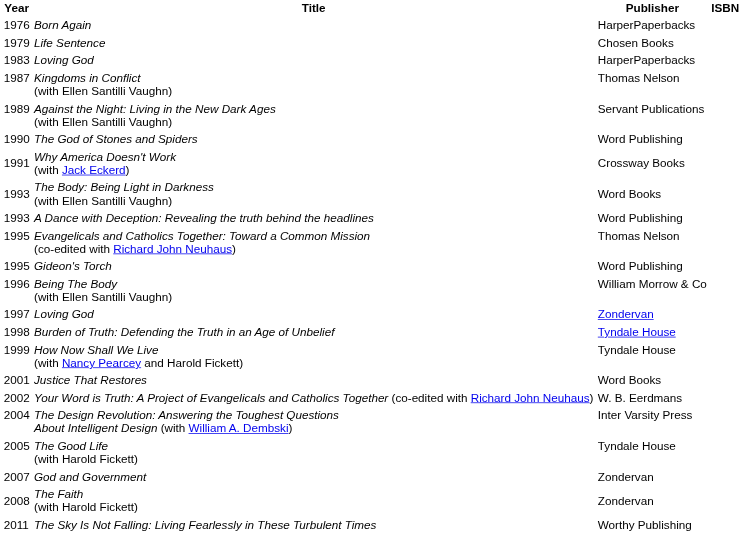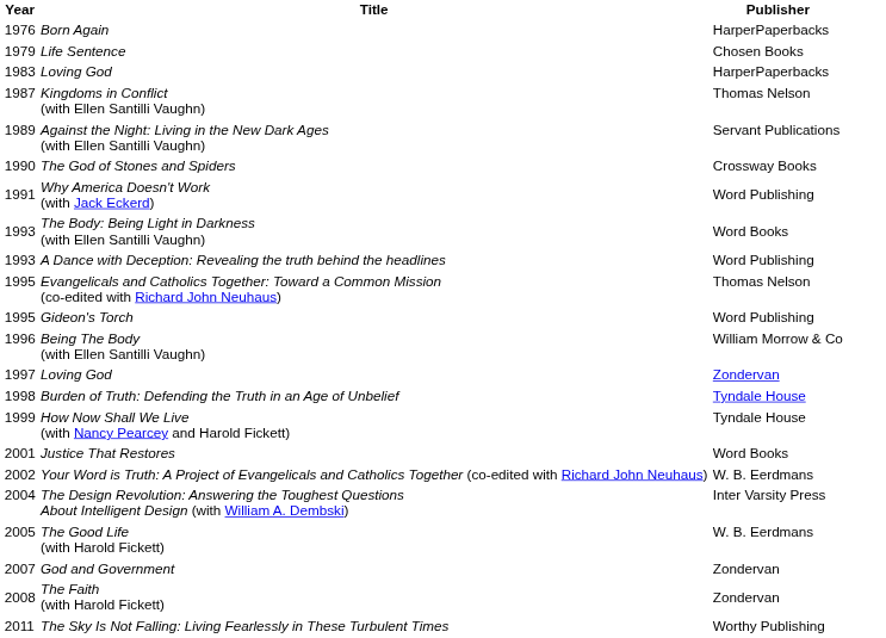 <table class=same-bg cellspacing=4>
 <tr>
 <th>Year</th>
 <th>Title</th>
 <th>Publisher</th>
-<th>ISBN</th>
 </tr>
 <tr>
 <td>1976</td>
 <td><em>Born Again</em></td>
 <td>HarperPaperbacks</td>
-<td></td>
 </tr>
 <tr>
 <td>1979</td>
 <td><em>Life Sentence</em></td>
 <td>Chosen Books</td>
-<td></td>
 </tr>
 <tr>
 <td>1983</td>
 <td><em>Loving God</em></td>
 <td>HarperPaperbacks</td>
-<td></td>
 </tr>
 <tr valign=top>
 <td>1987</td>
 <td><em>Kingdoms in Conflict</em><br>(with Ellen Santilli Vaughn)</td>
 <td>Thomas Nelson</td>
-<td></td>
 </tr>
 <tr valign=top>
 <td>1989</td>
 <td><em>Against the Night: Living in the New Dark Ages</em><br>(with Ellen Santilli Vaughn)</td>
 <td>Servant Publications</td>
-<td></td>
 </tr>
 <tr>
 <td>1990</td>
 <td><em>The God of Stones and Spiders</em></td>
-<td>Word Publishing</td>
-<td></td>
+<td>Crossway Books</td>
 </tr>
 <tr>
 <td>1991</td>
 <td><em>Why America Doesn't Work</em><br>(with <a href='#'>Jack Eckerd</a>)</td>
-<td>Crossway Books</td>
-<td></td>
+<td>Word Publishing</td>
 </tr>
 <tr>
 <td>1993</td>
 <td><em>The Body: Being Light in Darkness</em><br>(with Ellen Santilli Vaughn)</td>
 <td>Word Books</td>
-<td></td>
 </tr>
 <tr>
 <td>1993</td>
 <td><em>A Dance with Deception: Revealing the truth behind the headlines</em></td>
 <td>Word Publishing</td>
-<td></td>
 </tr>
 <tr valign=top>
 <td>1995</td>
 <td><em>Evangelicals and Catholics Together: Toward a Common Mission</em><br>(co-edited with <a href='#'>Richard John Neuhaus</a>)</td>
 <td>Thomas Nelson</td>
-<td></td>
 </tr>
 <tr valign=top>
 <td>1995</td>
 <td><em>Gideon's Torch</em></td>
 <td>Word Publishing</td>
-<td></td>
 </tr>
 <tr valign=top>
 <td>1996</td>
 <td><em>Being The Body</em><br>(with Ellen Santilli Vaughn)</td>
 <td>William Morrow & Co</td>
-<td></td>
 </tr>
 <tr valign=top>
 <td>1997</td>
 <td><em>Loving God</em></td>
 <td><a href='#'>Zondervan</a></td>
-<td></td>
 </tr>
 <tr>
 <td>1998</td>
 <td><em>Burden of Truth: Defending the Truth in an Age of Unbelief</em></td>
 <td><a href='#'>Tyndale House</a></td>
-<td></td>
 </tr>
 <tr valign=top>
 <td>1999</td>
 <td><em>How Now Shall We Live</em><br>(with <a href='#'>Nancy Pearcey</a> and Harold Fickett)</td>
 <td>Tyndale House</td>
-<td></td>
 </tr>
 <tr>
 <td>2001</td>
 <td><em>Justice That Restores</em></td>
 <td>Word Books</td>
-<td></td>
 </tr>
 <tr valign=top>
 <td>2002</td>
 <td><em>Your Word is Truth: A Project of Evangelicals and Catholics Together</em> (co-edited with <a href='#'>Richard John Neuhaus</a>)</td>
 <td>W. B. Eerdmans</td>
-<td></td>
 </tr>
 <tr valign=top>
 <td>2004</td>
 <td><em>The Design Revolution: Answering the Toughest Questions<br>About Intelligent Design</em> (with <a href='#'>William A. Dembski</a>)</td>
 <td>Inter Varsity Press</td>
-<td></td>
 </tr>
 <tr valign=top>
 <td>2005</td>
 <td><em>The Good Life</em><br>(with Harold Fickett)</td>
-<td>Tyndale House</td>
-<td></td>
+<td>W. B. Eerdmans</td>
 </tr>
 <tr valign=top>
 <td>2007</td>
 <td><em>God and Government</em></td>
 <td>Zondervan</td>
-<td></td>
 </tr>
 <tr>
 <td>2008</td>
 <td><em>The Faith</em><br> (with Harold Fickett)</td>
 <td>Zondervan</td>
-<td></td>
 </tr>
 <tr valign=top>
 <td>2011</td>
 <td><em>The Sky Is Not Falling: Living Fearlessly in These Turbulent Times</em></td>
 <td>Worthy Publishing</td>
-<td></td>
 </tr>
 </table>
